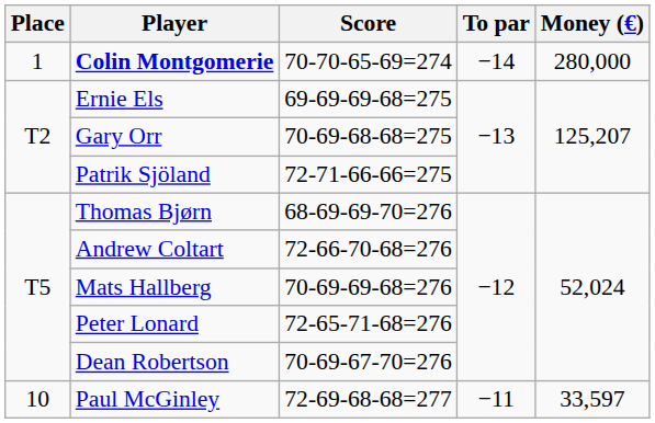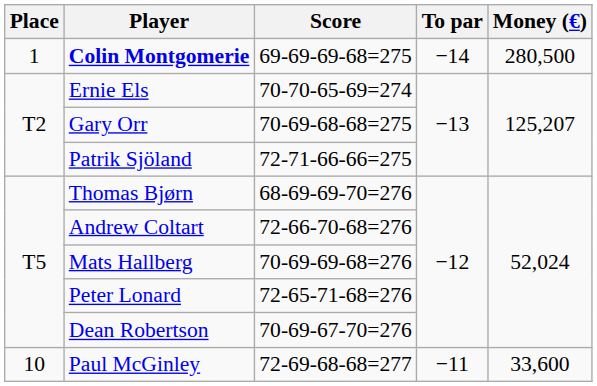 <table class="wikitable">
 <tr>
 <th>Place</th>
 <th>Player</th>
 <th>Score</th>
 <th>To par</th>
 <th>Money (<a href='#'>€</a>)</th>
 </tr>
 <tr>
 <td align=center>1</td>
 <td> <strong><a href='#'>Colin Montgomerie</a></strong></td>
-<td align=center>70-70-65-69=274</td>
+<td align=center>69-69-69-68=275</td>
 <td align=center>−14</td>
-<td align=center>280,000</td>
+<td align=center>280,500</td>
 </tr>
 <tr>
 <td rowspan="3" align=center>T2</td>
 <td> <a href='#'>Ernie Els</a></td>
-<td align=center>69-69-69-68=275</td>
+<td align=center>70-70-65-69=274</td>
 <td rowspan="3" align=center>−13</td>
 <td rowspan="3" align=center>125,207</td>
 </tr>
 <tr>
 <td> <a href='#'>Gary Orr</a></td>
 <td align=center>70-69-68-68=275</td>
 </tr>
 <tr>
 <td> <a href='#'>Patrik Sjöland</a></td>
 <td align=center>72-71-66-66=275</td>
 </tr>
 <tr>
 <td rowspan="5" align=center>T5</td>
 <td> <a href='#'>Thomas Bjørn</a></td>
 <td align=center>68-69-69-70=276</td>
 <td rowspan="5" align=center>−12</td>
 <td rowspan="5" align=center>52,024</td>
 </tr>
 <tr>
 <td> <a href='#'>Andrew Coltart</a></td>
 <td align=center>72-66-70-68=276</td>
 </tr>
 <tr>
 <td> <a href='#'>Mats Hallberg</a></td>
 <td align=center>70-69-69-68=276</td>
 </tr>
 <tr>
 <td> <a href='#'>Peter Lonard</a></td>
 <td align=center>72-65-71-68=276</td>
 </tr>
 <tr>
 <td> <a href='#'>Dean Robertson</a></td>
 <td align=center>70-69-67-70=276</td>
 </tr>
 <tr>
 <td align=center>10</td>
 <td> <a href='#'>Paul McGinley</a></td>
 <td align=center>72-69-68-68=277</td>
 <td align=center>−11</td>
-<td align=center>33,597</td>
+<td align=center>33,600</td>
 </tr>
 </table>
